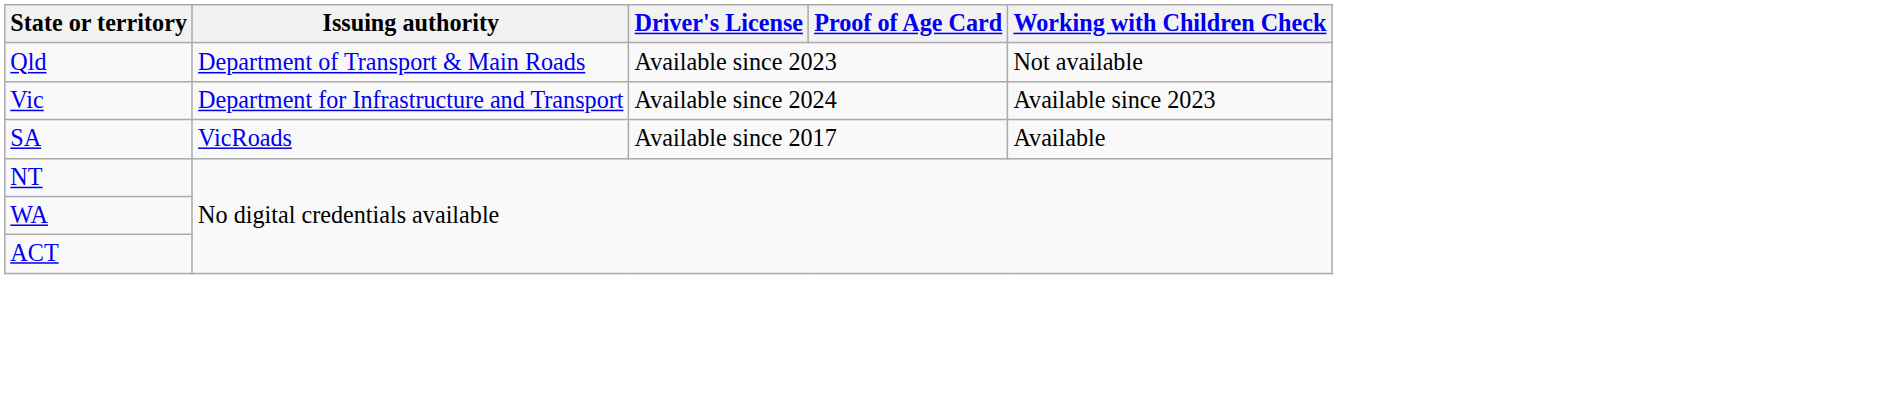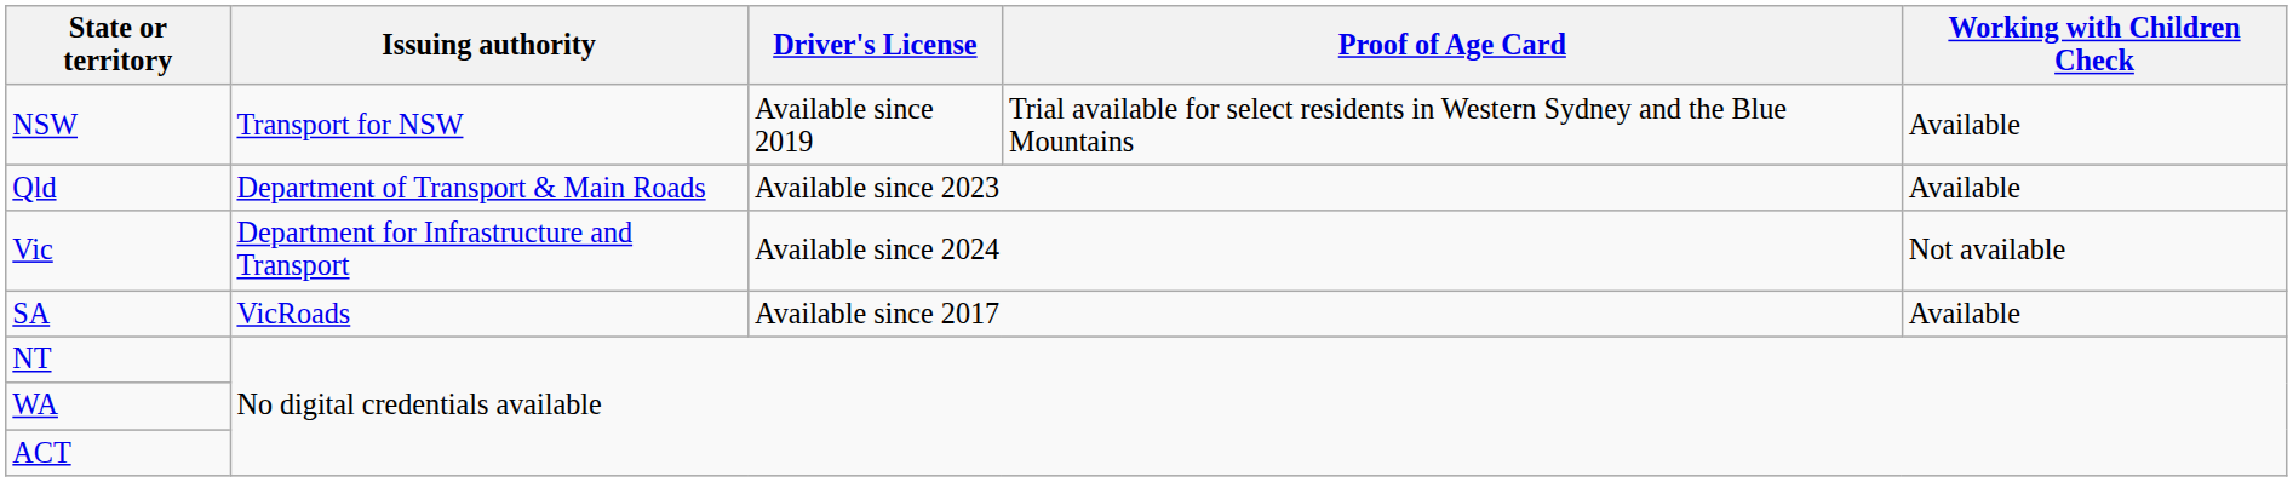 <table class="wikitable">
 <tr>
 <th>State or territory</th>
 <th>Issuing authority</th>
 <th><a href='#'>Driver's License</a></th>
 <th><a href='#'>Proof of Age Card</a></th>
 <th><a href='#'>Working with Children Check</a></th>
 </tr>
 <tr>
+<td><a href='#'>NSW</a></td>
+<td><a href='#'>Transport for NSW</a></td>
+<td>Available since 2019</td>
+<td>Trial available for select residents in Western Sydney and the Blue Mountains</td>
+<td>Available</td>
+</tr>
+<tr>
 <td><a href='#'>Qld</a></td>
 <td><a href='#'>Department of Transport & Main Roads</a></td>
 <td colspan="2">Available since 2023</td>
-<td>Not available</td>
+<td>Available</td>
 </tr>
 <tr>
 <td><a href='#'>Vic</a></td>
 <td><a href='#'>Department for Infrastructure and Transport</a></td>
 <td colspan="2">Available since 2024</td>
-<td>Available since 2023<br></td>
+<td>Not available</td>
 </tr>
 <tr>
 <td><a href='#'>SA</a></td>
 <td><a href='#'>VicRoads</a></td>
 <td colspan="2">Available since 2017</td>
 <td>Available</td>
 </tr>
 <tr>
 <td><a href='#'>NT</a></td>
 <td colspan="4" rowspan="3">No digital credentials available</td>
 </tr>
 <tr>
 <td><a href='#'>WA</a></td>
 </tr>
 <tr>
 <td><a href='#'>ACT</a></td>
 </tr>
 </table>
